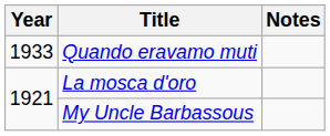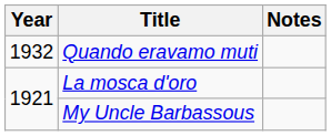 <table class="wikitable sortable">
 <tr Quando eravamo muti>
 <th>Year</th>
 <th>Title</th>
 <th class="unsortable">Notes</th>
 </tr>
 <tr>
-<td>1933</td>
+<td>1932</td>
 <td><em><a href='#'>Quando eravamo muti</a></em></td>
 <td></td>
 </tr>
 <tr>
 <td rowspan=2>1921</td>
 <td><em><a href='#'>La mosca d'oro</a></em></td>
 <td></td>
 </tr>
 <tr>
 <td><em><a href='#'>My Uncle Barbassous</a></em></td>
 <td></td>
 </tr>
 </table>
